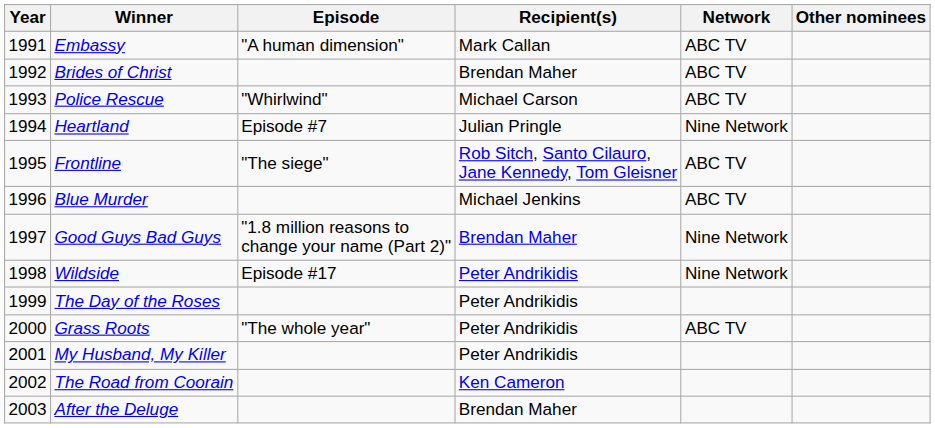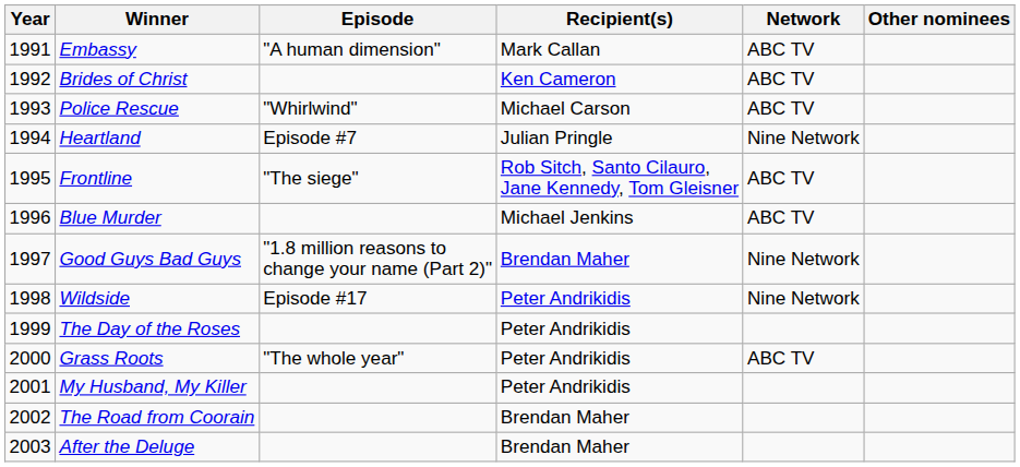 <table class="wikitable">
 <tr>
 <th>Year</th>
 <th>Winner</th>
 <th>Episode</th>
 <th>Recipient(s)</th>
 <th>Network</th>
 <th>Other nominees</th>
 </tr>
 <tr>
 <td>1991</td>
 <td><em><a href='#'>Embassy</a></em></td>
 <td>"A human dimension"</td>
 <td>Mark Callan</td>
 <td>ABC TV</td>
 <td></td>
 </tr>
 <tr>
 <td>1992</td>
 <td><em><a href='#'>Brides of Christ</a></em></td>
 <td></td>
-<td>Brendan Maher</td>
+<td><a href='#'>Ken Cameron</a></td>
 <td>ABC TV</td>
 <td></td>
 </tr>
 <tr>
 <td>1993</td>
 <td><em><a href='#'>Police Rescue</a></em></td>
 <td>"Whirlwind"</td>
 <td>Michael Carson</td>
 <td>ABC TV</td>
 <td></td>
 </tr>
 <tr>
 <td>1994</td>
 <td><em><a href='#'>Heartland</a></em></td>
 <td>Episode #7</td>
 <td>Julian Pringle</td>
 <td>Nine Network</td>
 <td></td>
 </tr>
 <tr>
 <td>1995</td>
 <td><em><a href='#'>Frontline</a></em></td>
 <td>"The siege"</td>
 <td><a href='#'>Rob Sitch</a>, <a href='#'>Santo Cilauro</a>,<br><a href='#'>Jane Kennedy</a>, <a href='#'>Tom Gleisner</a></td>
 <td>ABC TV</td>
 <td></td>
 </tr>
 <tr>
 <td>1996</td>
 <td><em><a href='#'>Blue Murder</a></em></td>
 <td></td>
 <td>Michael Jenkins</td>
 <td>ABC TV</td>
 <td></td>
 </tr>
 <tr>
 <td>1997</td>
 <td><em><a href='#'>Good Guys Bad Guys</a></em></td>
 <td>"1.8 million reasons to<br> change your name (Part 2)"</td>
 <td><a href='#'>Brendan Maher</a></td>
 <td>Nine Network</td>
 <td></td>
 </tr>
 <tr>
 <td>1998</td>
 <td><em><a href='#'>Wildside</a></em></td>
 <td>Episode #17</td>
 <td><a href='#'>Peter Andrikidis</a></td>
 <td>Nine Network</td>
 <td></td>
 </tr>
 <tr>
 <td>1999</td>
 <td><em><a href='#'>The Day of the Roses</a></em></td>
 <td></td>
 <td>Peter Andrikidis</td>
 <td></td>
 <td></td>
 </tr>
 <tr>
 <td>2000</td>
 <td><em><a href='#'>Grass Roots</a></em></td>
 <td>"The whole year"</td>
 <td>Peter Andrikidis</td>
 <td>ABC TV</td>
 <td></td>
 </tr>
 <tr>
 <td>2001</td>
 <td><em><a href='#'>My Husband, My Killer</a></em></td>
 <td></td>
 <td>Peter Andrikidis</td>
 <td></td>
 <td></td>
 </tr>
 <tr>
 <td>2002</td>
 <td><em><a href='#'>The Road from Coorain</a></em></td>
 <td></td>
-<td><a href='#'>Ken Cameron</a></td>
+<td>Brendan Maher</td>
 <td></td>
 <td></td>
 </tr>
 <tr>
 <td>2003</td>
 <td><em><a href='#'>After the Deluge</a></em></td>
 <td></td>
 <td>Brendan Maher</td>
 <td></td>
 <td></td>
 </tr>
 </table>
